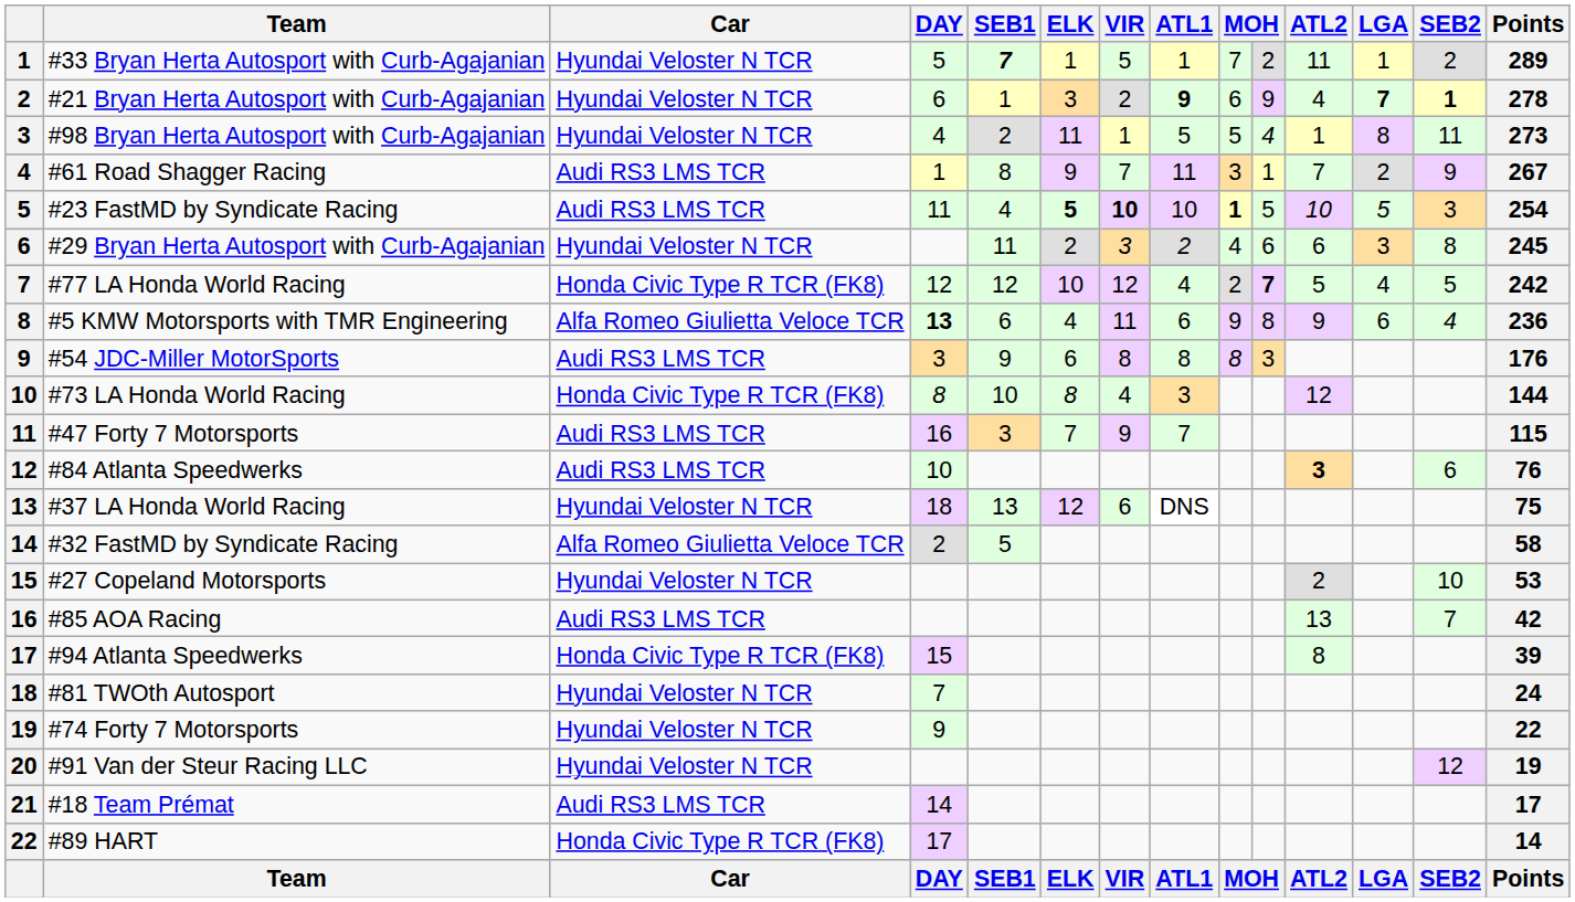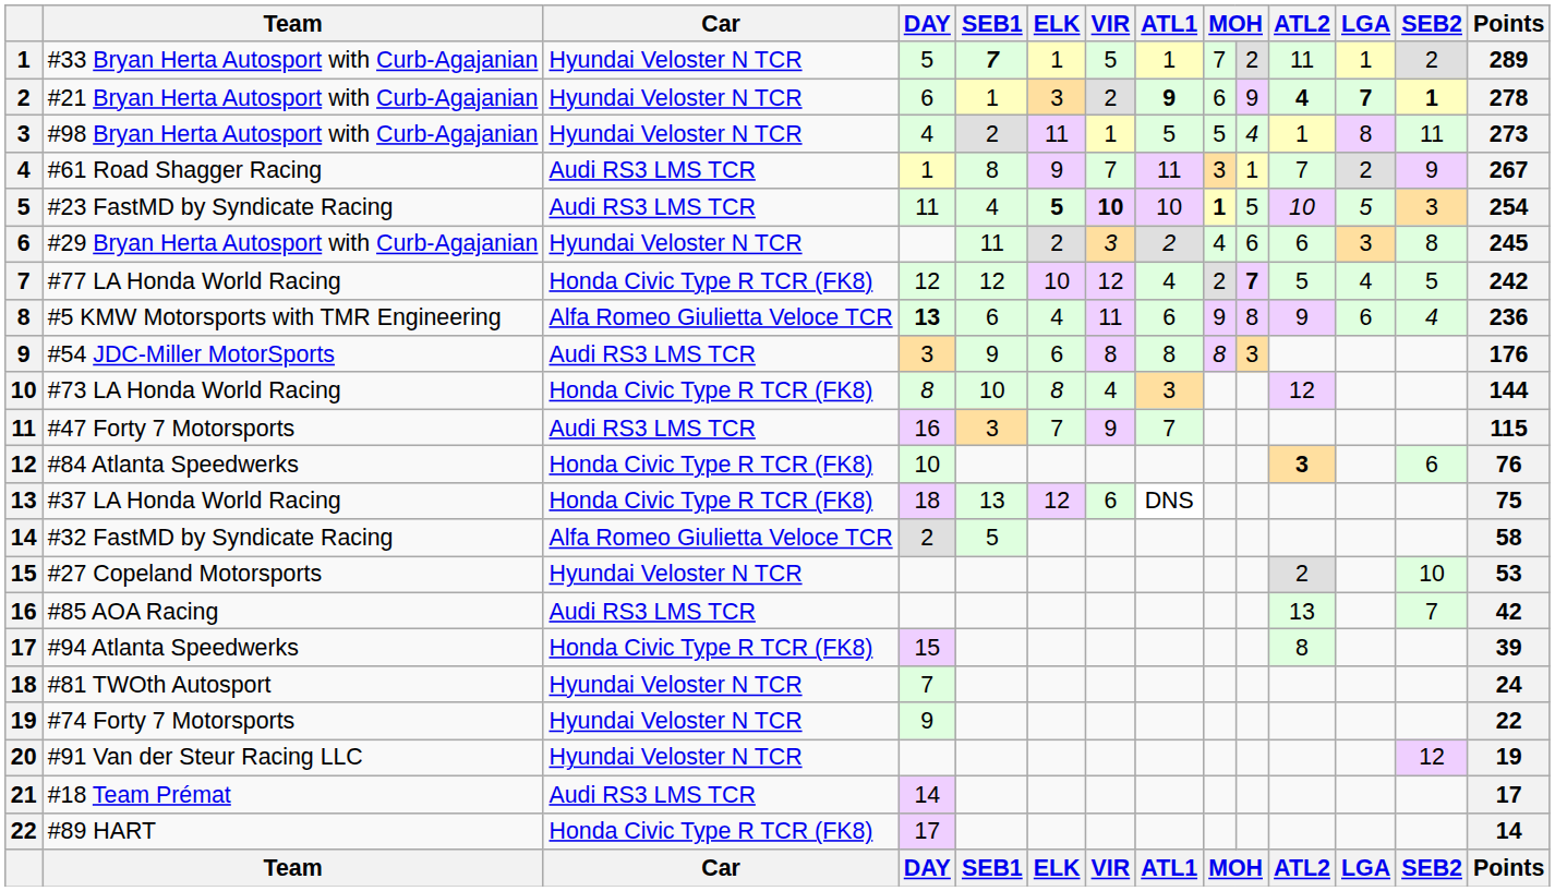 <table class="wikitable" style="font-size:85%; text-align:center;">
 <tr>
 <th></th>
 <th>Team</th>
 <th>Car</th>
 <th><a href='#'>DAY</a></th>
 <th><a href='#'>SEB1</a></th>
 <th><a href='#'>ELK</a></th>
 <th><a href='#'>VIR</a></th>
 <th><a href='#'>ATL1</a></th>
 <th colspan=2><a href='#'>MOH</a></th>
 <th><a href='#'>ATL2</a></th>
 <th><a href='#'>LGA</a></th>
 <th><a href='#'>SEB2</a></th>
 <th>Points</th>
 </tr>
 <tr>
 <th>1</th>
 <td align=left>#33 <a href='#'>Bryan Herta Autosport</a> with <a href='#'>Curb-Agajanian</a></td>
 <td align=left><a href='#'>Hyundai Veloster N TCR</a></td>
 <td style="background:#dfffdf;">5</td>
 <td style="background:#dfffdf;"><strong><em>7</em></strong></td>
 <td style="background:#ffffbf;">1</td>
 <td style="background:#dfffdf;">5</td>
 <td style="background:#ffffbf;">1</td>
 <td style="background:#dfffdf;">7</td>
 <td style="background:#dfdfdf;">2</td>
 <td style="background:#dfffdf;">11</td>
 <td style="background:#ffffbf;">1</td>
 <td style="background:#dfdfdf;">2</td>
 <th>289</th>
 </tr>
 <tr>
 <th>2</th>
 <td align=left>#21 <a href='#'>Bryan Herta Autosport</a> with <a href='#'>Curb-Agajanian</a></td>
 <td align=left><a href='#'>Hyundai Veloster N TCR</a></td>
 <td style="background:#dfffdf;">6</td>
 <td style="background:#ffffbf;">1</td>
 <td style="background:#ffdf9f;">3</td>
 <td style="background:#dfdfdf;">2</td>
 <td style="background:#dfffdf;"><strong>9</strong></td>
 <td style="background:#dfffdf;">6</td>
 <td style="background:#efcfff;">9</td>
-<td style="background:#dfffdf;">4</td>
+<td style="background:#dfffdf;"><strong>4</strong></td>
 <td style="background:#dfffdf;"><strong>7</strong></td>
 <td style="background:#ffffbf;"><strong>1</strong></td>
 <th>278</th>
 </tr>
 <tr>
 <th>3</th>
 <td align=left>#98 <a href='#'>Bryan Herta Autosport</a> with <a href='#'>Curb-Agajanian</a></td>
 <td align=left><a href='#'>Hyundai Veloster N TCR</a></td>
 <td style="background:#dfffdf;">4</td>
 <td style="background:#dfdfdf;">2</td>
 <td style="background:#efcfff;">11</td>
 <td style="background:#ffffbf;">1</td>
 <td style="background:#dfffdf;">5</td>
 <td style="background:#dfffdf;">5</td>
 <td style="background:#dfffdf;"><em>4</em></td>
 <td style="background:#ffffbf;">1</td>
 <td style="background:#efcfff;">8</td>
 <td style="background:#dfffdf;">11</td>
 <th>273</th>
 </tr>
 <tr>
 <th>4</th>
 <td align=left>#61 Road Shagger Racing</td>
 <td align=left><a href='#'>Audi RS3 LMS TCR</a></td>
 <td style="background:#ffffbf;">1</td>
 <td style="background:#dfffdf;">8</td>
 <td style="background:#efcfff;">9</td>
 <td style="background:#dfffdf;">7</td>
 <td style="background:#efcfff;">11</td>
 <td style="background:#ffdf9f;">3</td>
 <td style="background:#ffffbf;">1</td>
 <td style="background:#dfffdf;">7</td>
 <td style="background:#dfdfdf;">2</td>
 <td style="background:#efcfff;">9</td>
 <th>267</th>
 </tr>
 <tr>
 <th>5</th>
 <td align=left>#23 FastMD by Syndicate Racing</td>
 <td align=left><a href='#'>Audi RS3 LMS TCR</a></td>
 <td style="background:#dfffdf;">11</td>
 <td style="background:#dfffdf;">4</td>
 <td style="background:#dfffdf;"><strong>5</strong></td>
 <td style="background:#efcfff;"><strong>10</strong></td>
 <td style="background:#efcfff;">10</td>
 <td style="background:#ffffbf;"><strong>1</strong></td>
 <td style="background:#dfffdf;">5</td>
 <td style="background:#efcfff;"><em>10</em></td>
 <td style="background:#dfffdf;"><em>5</em></td>
 <td style="background:#ffdf9f;">3</td>
 <th>254</th>
 </tr>
 <tr>
 <th>6</th>
 <td align=left>#29 <a href='#'>Bryan Herta Autosport</a> with <a href='#'>Curb-Agajanian</a></td>
 <td align=left><a href='#'>Hyundai Veloster N TCR</a></td>
 <td></td>
 <td style="background:#dfffdf;">11</td>
 <td style="background:#dfdfdf;">2</td>
 <td style="background:#ffdf9f;"><em>3</em></td>
 <td style="background:#dfdfdf;"><em>2</em></td>
 <td style="background:#dfffdf;">4</td>
 <td style="background:#dfffdf;">6</td>
 <td style="background:#dfffdf;">6</td>
 <td style="background:#ffdf9f;">3</td>
 <td style="background:#dfffdf;">8</td>
 <th>245</th>
 </tr>
 <tr>
 <th>7</th>
 <td align=left>#77 LA Honda World Racing</td>
 <td align=left><a href='#'>Honda Civic Type R TCR (FK8)</a></td>
 <td style="background:#dfffdf;">12</td>
 <td style="background:#dfffdf;">12</td>
 <td style="background:#efcfff;">10</td>
 <td style="background:#efcfff;">12</td>
 <td style="background:#dfffdf;">4</td>
 <td style="background:#dfdfdf;">2</td>
 <td style="background:#efcfff;"><strong>7</strong></td>
 <td style="background:#dfffdf;">5</td>
 <td style="background:#dfffdf;">4</td>
 <td style="background:#dfffdf;">5</td>
 <th>242</th>
 </tr>
 <tr>
 <th>8</th>
 <td align=left>#5 KMW Motorsports with TMR Engineering</td>
 <td align=left><a href='#'>Alfa Romeo Giulietta Veloce TCR</a></td>
 <td style="background:#dfffdf;"><strong>13</strong></td>
 <td style="background:#dfffdf;">6</td>
 <td style="background:#dfffdf;">4</td>
 <td style="background:#efcfff;">11</td>
 <td style="background:#dfffdf;">6</td>
 <td style="background:#efcfff;">9</td>
 <td style="background:#efcfff;">8</td>
 <td style="background:#efcfff;">9</td>
 <td style="background:#dfffdf;">6</td>
 <td style="background:#dfffdf;"><em>4</em></td>
 <th>236</th>
 </tr>
 <tr>
 <th>9</th>
 <td align=left>#54 <a href='#'>JDC-Miller MotorSports</a></td>
 <td align=left><a href='#'>Audi RS3 LMS TCR</a></td>
 <td style="background:#ffdf9f;">3</td>
 <td style="background:#dfffdf;">9</td>
 <td style="background:#dfffdf;">6</td>
 <td style="background:#efcfff;">8</td>
 <td style="background:#dfffdf;">8</td>
 <td style="background:#efcfff;"><em>8</em></td>
 <td style="background:#ffdf9f;">3</td>
 <td></td>
 <td></td>
 <td></td>
 <th>176</th>
 </tr>
 <tr>
 <th>10</th>
 <td align=left>#73 LA Honda World Racing</td>
 <td align=left><a href='#'>Honda Civic Type R TCR (FK8)</a></td>
 <td style="background:#dfffdf;"><em>8</em></td>
 <td style="background:#dfffdf;">10</td>
 <td style="background:#dfffdf;"><em>8</em></td>
 <td style="background:#dfffdf;">4</td>
 <td style="background:#ffdf9f;">3</td>
 <td></td>
 <td></td>
 <td style="background:#efcfff;">12</td>
 <td></td>
 <td></td>
 <th>144</th>
 </tr>
 <tr>
 <th>11</th>
 <td align=left>#47 Forty 7 Motorsports</td>
 <td align=left><a href='#'>Audi RS3 LMS TCR</a></td>
 <td style="background:#efcfff;">16</td>
 <td style="background:#ffdf9f;">3</td>
 <td style="background:#dfffdf;">7</td>
 <td style="background:#efcfff;">9</td>
 <td style="background:#dfffdf;">7</td>
 <td></td>
 <td></td>
 <td></td>
 <td></td>
 <td></td>
 <th>115</th>
 </tr>
 <tr>
 <th>12</th>
 <td align=left>#84 Atlanta Speedwerks</td>
-<td align=left><a href='#'>Audi RS3 LMS TCR</a></td>
+<td align=left><a href='#'>Honda Civic Type R TCR (FK8)</a></td>
 <td style="background:#dfffdf;">10</td>
 <td></td>
 <td></td>
 <td></td>
 <td></td>
 <td></td>
 <td></td>
 <td style="background:#ffdf9f;"><strong>3</strong></td>
 <td></td>
 <td style="background:#dfffdf;">6</td>
 <th>76</th>
 </tr>
 <tr>
 <th>13</th>
 <td align=left>#37 LA Honda World Racing</td>
-<td align=left><a href='#'>Hyundai Veloster N TCR</a></td>
+<td align=left><a href='#'>Honda Civic Type R TCR (FK8)</a></td>
 <td style="background:#efcfff;">18</td>
 <td style="background:#dfffdf;">13</td>
 <td style="background:#efcfff;">12</td>
 <td style="background:#dfffdf;">6</td>
 <td style="background:#ffffff;">DNS</td>
 <td></td>
 <td></td>
 <td></td>
 <td></td>
 <td></td>
 <th>75</th>
 </tr>
 <tr>
 <th>14</th>
 <td align=left>#32 FastMD by Syndicate Racing</td>
 <td align=left><a href='#'>Alfa Romeo Giulietta Veloce TCR</a></td>
 <td style="background:#dfdfdf;">2</td>
 <td style="background:#dfffdf;">5</td>
 <td></td>
 <td></td>
 <td></td>
 <td></td>
 <td></td>
 <td></td>
 <td></td>
 <td></td>
 <th>58</th>
 </tr>
 <tr>
 <th>15</th>
 <td align=left>#27 Copeland Motorsports</td>
 <td align=left><a href='#'>Hyundai Veloster N TCR</a></td>
 <td></td>
 <td></td>
 <td></td>
 <td></td>
 <td></td>
 <td></td>
 <td></td>
 <td style="background:#dfdfdf;">2</td>
 <td></td>
 <td style="background:#dfffdf;">10</td>
 <th>53</th>
 </tr>
 <tr>
 <th>16</th>
 <td align=left>#85 AOA Racing</td>
 <td align=left><a href='#'>Audi RS3 LMS TCR</a></td>
 <td></td>
 <td></td>
 <td></td>
 <td></td>
 <td></td>
 <td></td>
 <td></td>
 <td style="background:#dfffdf;">13</td>
 <td></td>
 <td style="background:#dfffdf;">7</td>
 <th>42</th>
 </tr>
 <tr>
 <th>17</th>
 <td align=left>#94 Atlanta Speedwerks</td>
 <td align=left><a href='#'>Honda Civic Type R TCR (FK8)</a></td>
 <td style="background:#efcfff;">15</td>
 <td></td>
 <td></td>
 <td></td>
 <td></td>
 <td></td>
 <td></td>
 <td style="background:#dfffdf;">8</td>
 <td></td>
 <td></td>
 <th>39</th>
 </tr>
 <tr>
 <th>18</th>
 <td align=left>#81 TWOth Autosport</td>
 <td align=left><a href='#'>Hyundai Veloster N TCR</a></td>
 <td style="background:#dfffdf;">7</td>
 <td></td>
 <td></td>
 <td></td>
 <td></td>
 <td></td>
 <td></td>
 <td></td>
 <td></td>
 <td></td>
 <th>24</th>
 </tr>
 <tr>
 <th>19</th>
 <td align=left>#74 Forty 7 Motorsports</td>
 <td align=left><a href='#'>Hyundai Veloster N TCR</a></td>
 <td style="background:#dfffdf;">9</td>
 <td></td>
 <td></td>
 <td></td>
 <td></td>
 <td></td>
 <td></td>
 <td></td>
 <td></td>
 <td></td>
 <th>22</th>
 </tr>
 <tr>
 <th>20</th>
 <td align=left>#91 Van der Steur Racing LLC</td>
 <td align=left><a href='#'>Hyundai Veloster N TCR</a></td>
 <td></td>
 <td></td>
 <td></td>
 <td></td>
 <td></td>
 <td></td>
 <td></td>
 <td></td>
 <td></td>
 <td style="background:#efcfff;">12</td>
 <th>19</th>
 </tr>
 <tr>
 <th>21</th>
 <td align=left>#18 <a href='#'>Team Prémat</a></td>
 <td align=left><a href='#'>Audi RS3 LMS TCR</a></td>
 <td style="background:#efcfff;">14</td>
 <td></td>
 <td></td>
 <td></td>
 <td></td>
 <td></td>
 <td></td>
 <td></td>
 <td></td>
 <td></td>
 <th>17</th>
 </tr>
 <tr>
 <th>22</th>
 <td align=left>#89 HART</td>
 <td align=left><a href='#'>Honda Civic Type R TCR (FK8)</a></td>
 <td style="background:#efcfff;">17</td>
 <td></td>
 <td></td>
 <td></td>
 <td></td>
 <td></td>
 <td></td>
 <td></td>
 <td></td>
 <td></td>
 <th>14</th>
 </tr>
 <tr>
 <th></th>
 <th>Team</th>
 <th>Car</th>
 <th><a href='#'>DAY</a></th>
 <th><a href='#'>SEB1</a></th>
 <th><a href='#'>ELK</a></th>
 <th><a href='#'>VIR</a></th>
 <th><a href='#'>ATL1</a></th>
 <th colspan=2><a href='#'>MOH</a></th>
 <th><a href='#'>ATL2</a></th>
 <th><a href='#'>LGA</a></th>
 <th><a href='#'>SEB2</a></th>
 <th>Points</th>
 </tr>
 </table>
